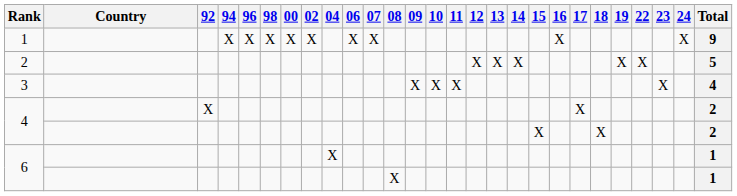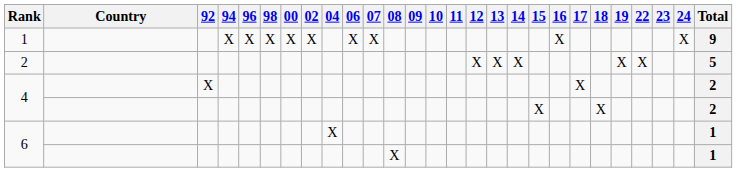 <table class=wikitable style="font-size:90%; text-align:center">
 <tr>
 <th>Rank</th>
 <th width=150>Country</th>
 <th><a href='#'>92</a></th>
 <th><a href='#'>94</a></th>
 <th><a href='#'>96</a></th>
 <th><a href='#'>98</a></th>
 <th><a href='#'>00</a></th>
 <th><a href='#'>02</a></th>
 <th><a href='#'>04</a></th>
 <th><a href='#'>06</a></th>
 <th><a href='#'>07</a></th>
 <th><a href='#'>08</a></th>
 <th><a href='#'>09</a></th>
 <th><a href='#'>10</a></th>
 <th><a href='#'>11</a></th>
 <th><a href='#'>12</a></th>
 <th><a href='#'>13</a></th>
 <th><a href='#'>14</a></th>
 <th><a href='#'>15</a></th>
 <th><a href='#'>16</a></th>
 <th><a href='#'>17</a></th>
 <th><a href='#'>18</a></th>
 <th><a href='#'>19</a></th>
 <th><a href='#'>22</a></th>
 <th><a href='#'>23</a></th>
 <th><a href='#'>24</a></th>
 <th>Total</th>
 </tr>
 <tr>
 <td>1</td>
 <td align=left></td>
 <td></td>
 <td>X</td>
 <td>X</td>
 <td>X</td>
 <td>X</td>
 <td>X</td>
 <td></td>
 <td>X</td>
 <td>X</td>
 <td></td>
 <td></td>
 <td></td>
 <td></td>
 <td></td>
 <td></td>
 <td></td>
 <td></td>
 <td>X</td>
 <td></td>
 <td></td>
 <td></td>
 <td></td>
 <td></td>
 <td>X</td>
 <th>9</th>
 </tr>
 <tr>
 <td>2</td>
 <td align=left></td>
 <td></td>
 <td></td>
 <td></td>
 <td></td>
 <td></td>
 <td></td>
 <td></td>
 <td></td>
 <td></td>
 <td></td>
 <td></td>
 <td></td>
 <td></td>
 <td>X</td>
 <td>X</td>
 <td>X</td>
 <td></td>
 <td></td>
 <td></td>
 <td></td>
 <td>X</td>
 <td>X</td>
 <td></td>
 <td></td>
 <th>5</th>
-</tr>
-<tr>
-<td>3</td>
-<td align=left></td>
-<td></td>
-<td></td>
-<td></td>
-<td></td>
-<td></td>
-<td></td>
-<td></td>
-<td></td>
-<td></td>
-<td></td>
-<td>X</td>
-<td>X</td>
-<td>X</td>
-<td></td>
-<td></td>
-<td></td>
-<td></td>
-<td></td>
-<td></td>
-<td></td>
-<td></td>
-<td></td>
-<td>X</td>
-<td></td>
-<th>4</th>
 </tr>
 <tr>
 <td rowspan="2">4</td>
 <td align=left></td>
 <td>X</td>
 <td></td>
 <td></td>
 <td></td>
 <td></td>
 <td></td>
 <td></td>
 <td></td>
 <td></td>
 <td></td>
 <td></td>
 <td></td>
 <td></td>
 <td></td>
 <td></td>
 <td></td>
 <td></td>
 <td></td>
 <td>X</td>
 <td></td>
 <td></td>
 <td></td>
 <td></td>
 <td></td>
 <th>2</th>
 </tr>
 <tr>
 <td align=left></td>
 <td></td>
 <td></td>
 <td></td>
 <td></td>
 <td></td>
 <td></td>
 <td></td>
 <td></td>
 <td></td>
 <td></td>
 <td></td>
 <td></td>
 <td></td>
 <td></td>
 <td></td>
 <td></td>
 <td>X</td>
 <td></td>
 <td></td>
 <td>X</td>
 <td></td>
 <td></td>
 <td></td>
 <td></td>
 <th>2</th>
 </tr>
 <tr>
 <td rowspan="2">6</td>
 <td align=left></td>
 <td></td>
 <td></td>
 <td></td>
 <td></td>
 <td></td>
 <td></td>
 <td>X</td>
 <td></td>
 <td></td>
 <td></td>
 <td></td>
 <td></td>
 <td></td>
 <td></td>
 <td></td>
 <td></td>
 <td></td>
 <td></td>
 <td></td>
 <td></td>
 <td></td>
 <td></td>
 <td></td>
 <td></td>
 <th>1</th>
 </tr>
 <tr>
 <td align=left></td>
 <td></td>
 <td></td>
 <td></td>
 <td></td>
 <td></td>
 <td></td>
 <td></td>
 <td></td>
 <td></td>
 <td>X</td>
 <td></td>
 <td></td>
 <td></td>
 <td></td>
 <td></td>
 <td></td>
 <td></td>
 <td></td>
 <td></td>
 <td></td>
 <td></td>
 <td></td>
 <td></td>
 <td></td>
 <th>1</th>
 </tr>
 </table>
